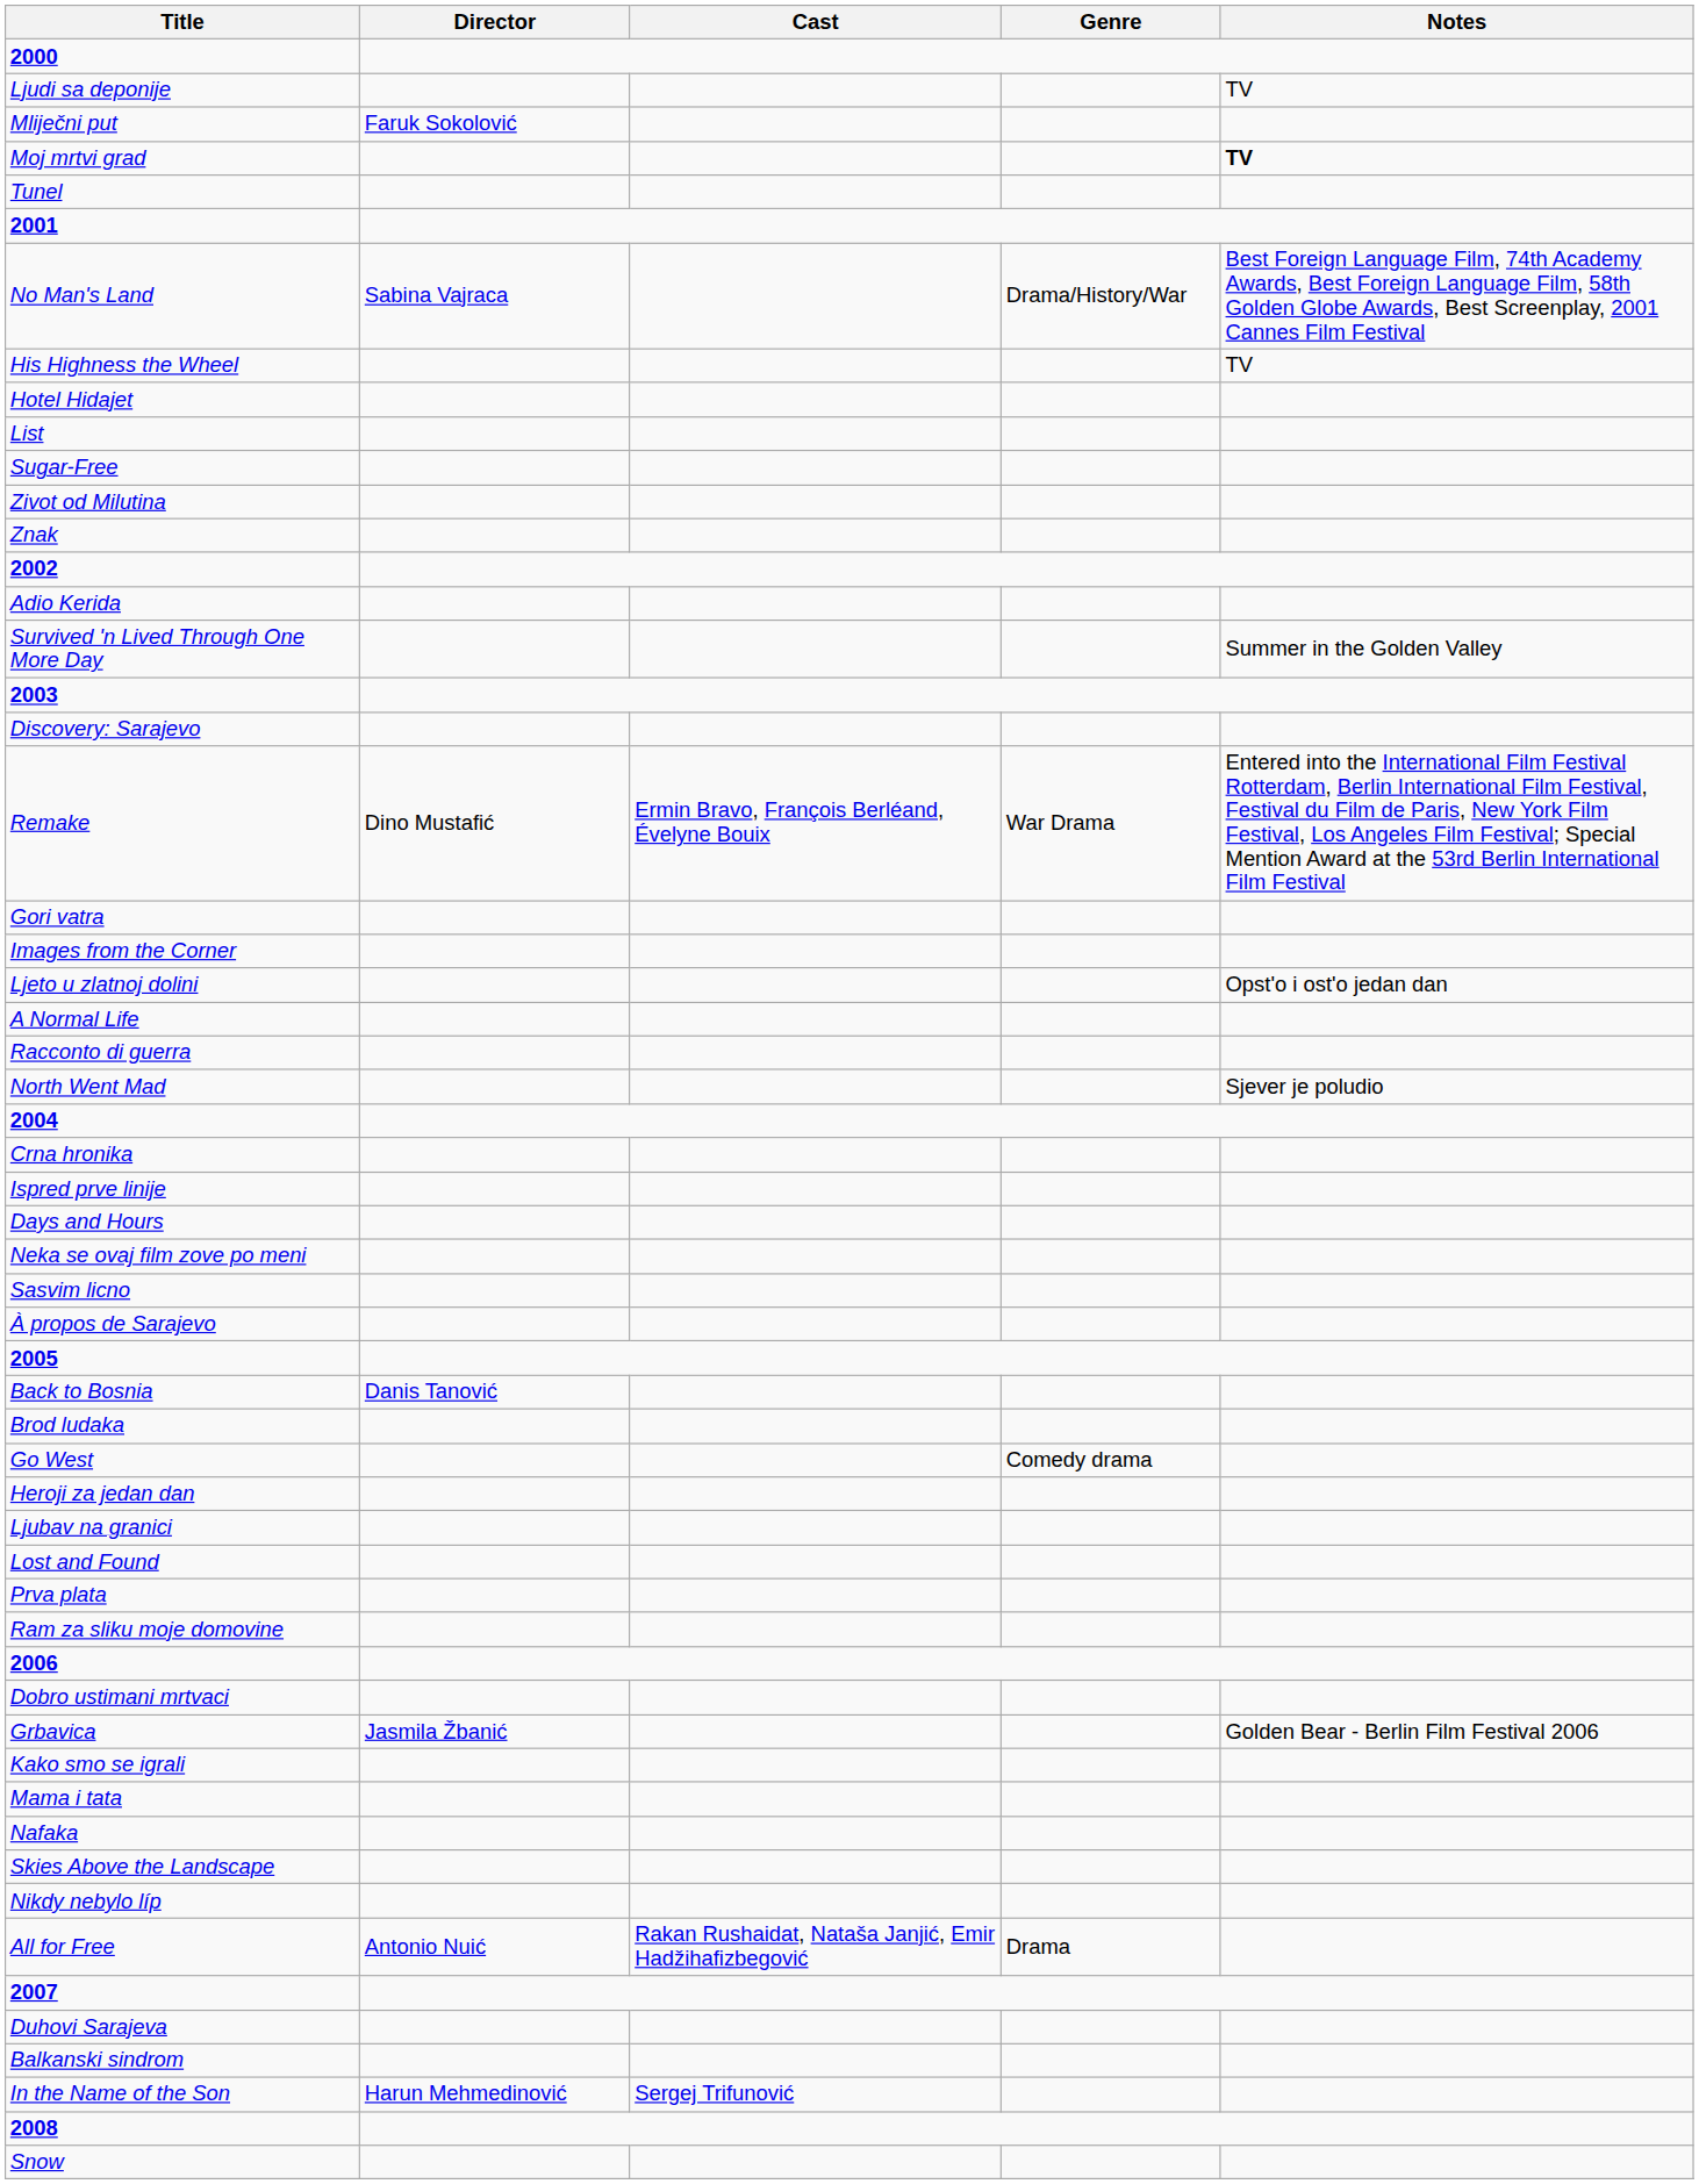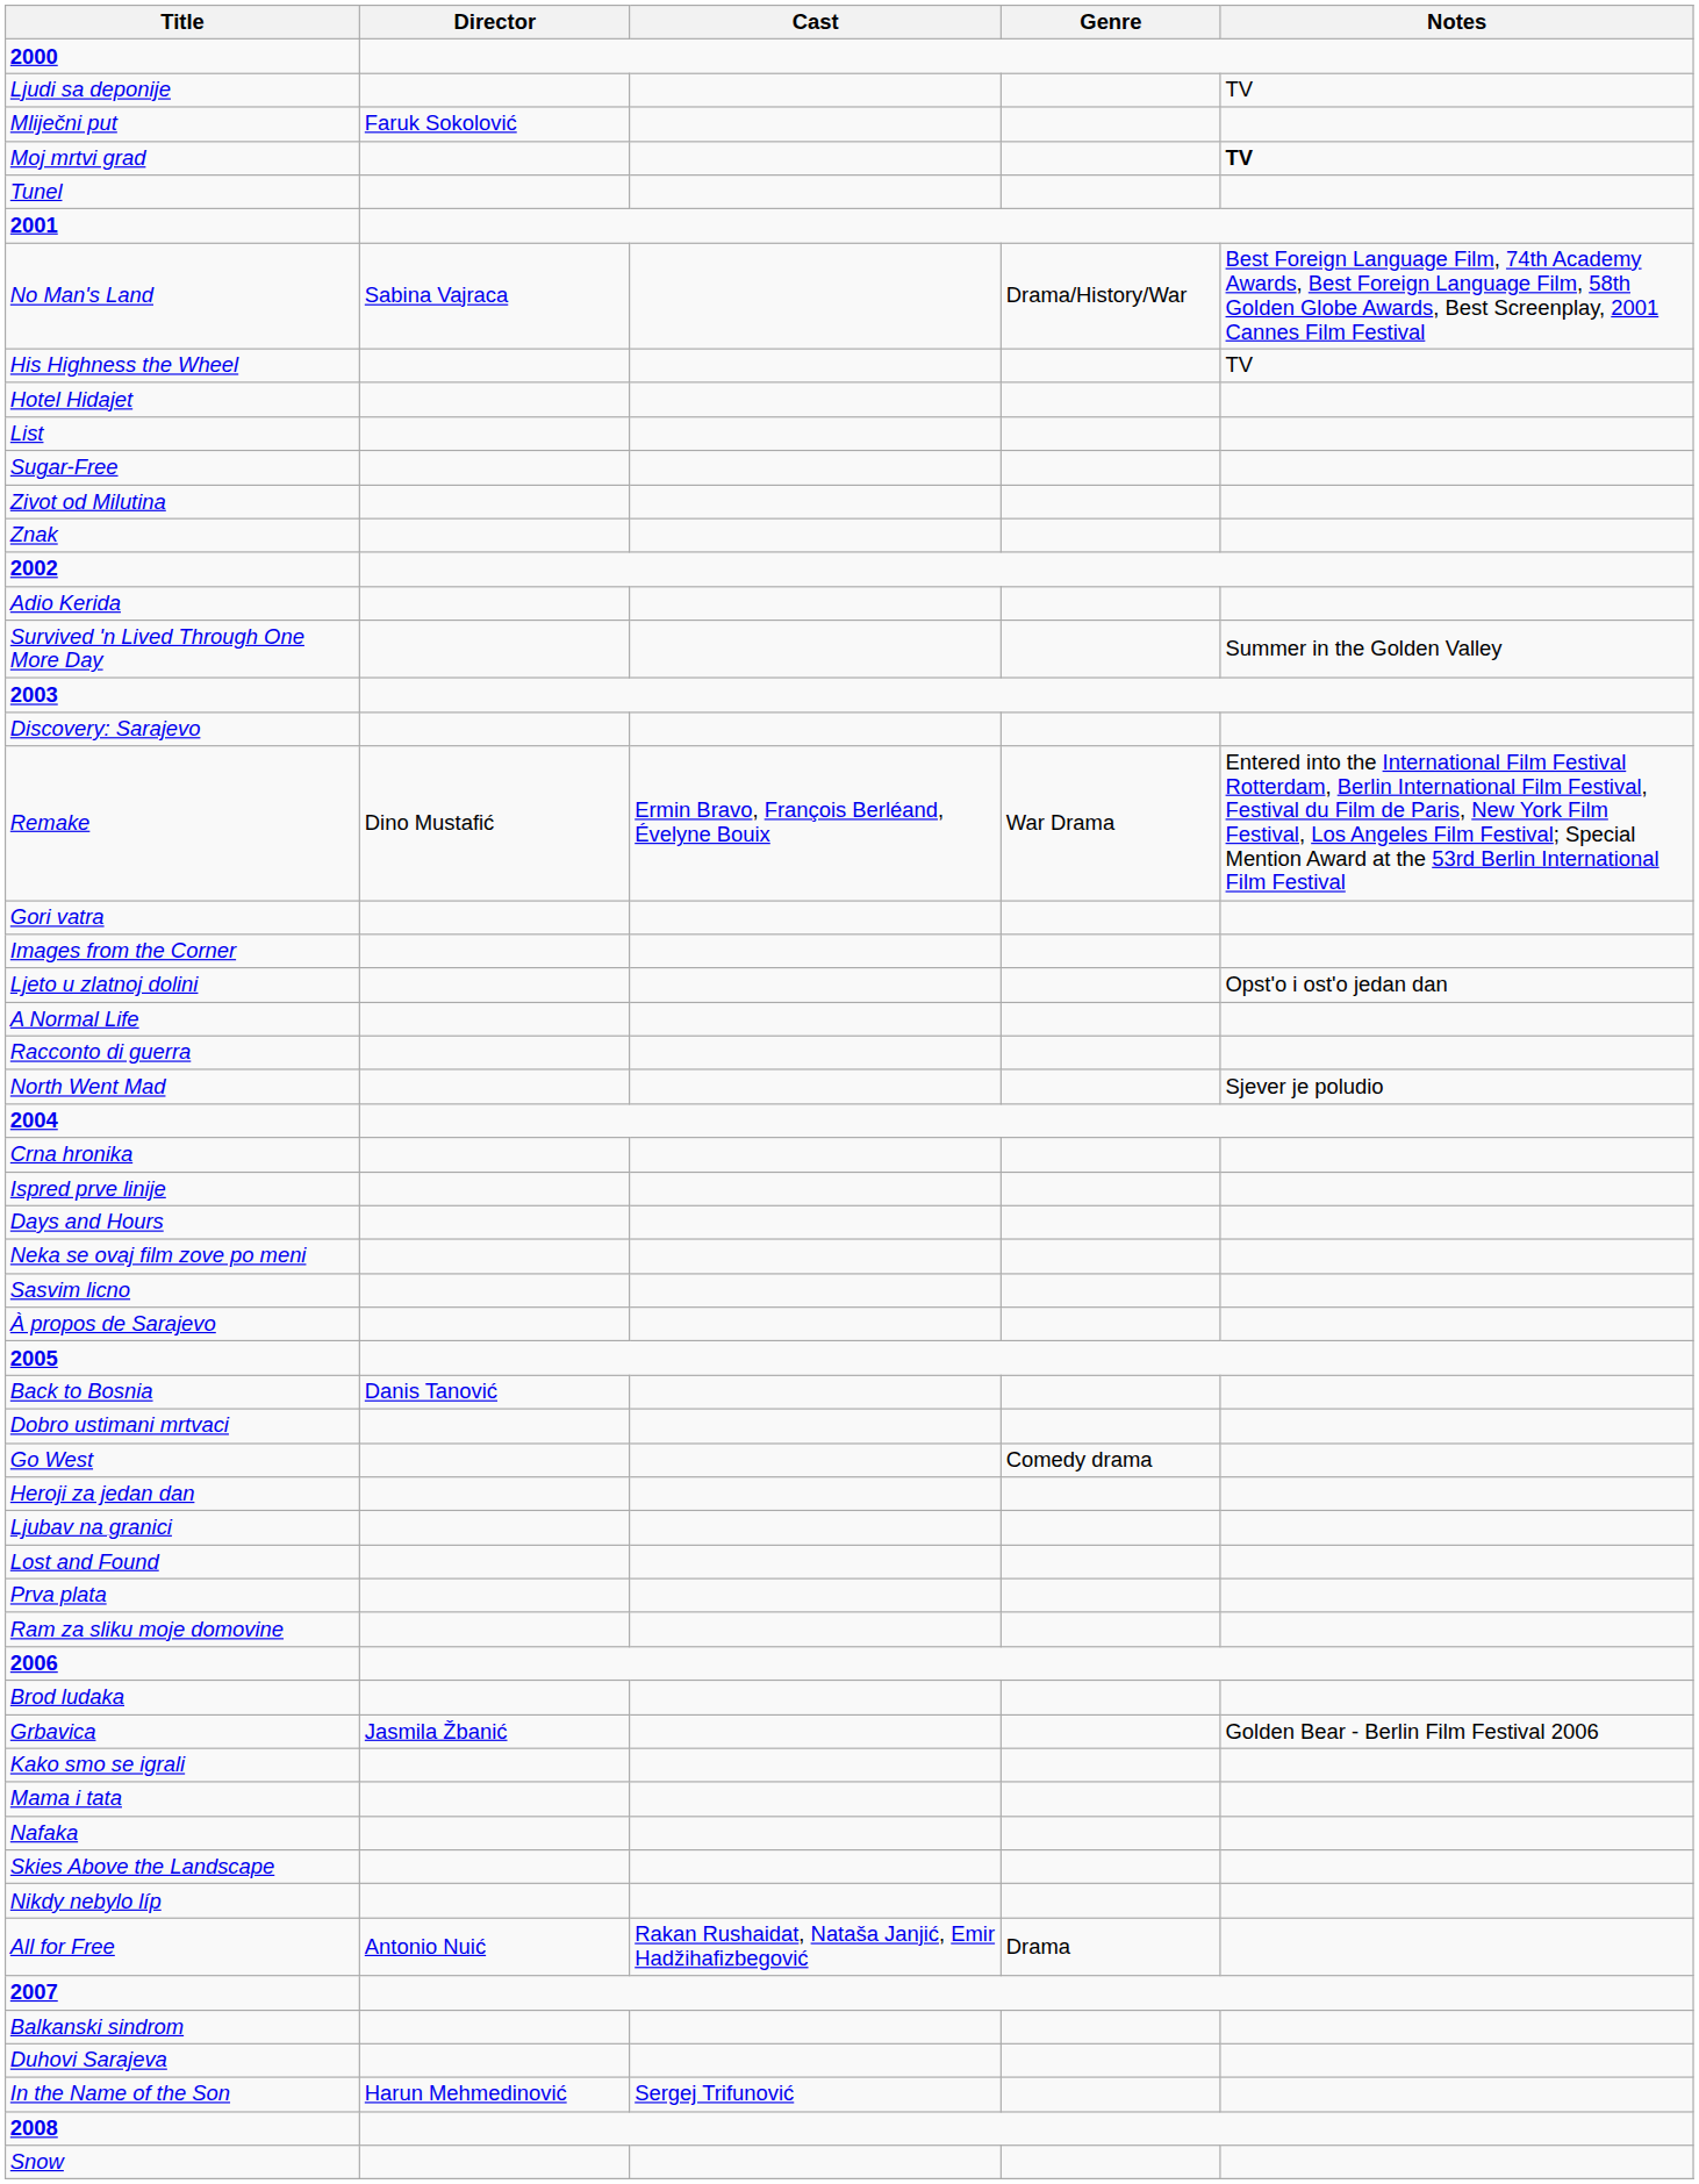 <table class="wikitable" width= "100%">
 <tr>
 <th width=21%>Title</th>
 <th width=16%>Director</th>
 <th width=22%>Cast</th>
 <th width=13%>Genre</th>
 <th width=28%>Notes</th>
 </tr>
 <tr>
 <td><strong><a href='#'>2000</a></strong></td>
 </tr>
 <tr>
 <td><em><a href='#'>Ljudi sa deponije</a> </em></td>
 <td></td>
 <td></td>
 <td></td>
 <td>TV</td>
 </tr>
 <tr>
 <td><em><a href='#'>Mliječni put</a></em></td>
 <td><a href='#'>Faruk Sokolović</a></td>
 <td></td>
 <td></td>
 <td></td>
 </tr>
 <tr>
 <td><em><a href='#'>Moj mrtvi grad</a> </em></td>
 <td></td>
 <td></td>
 <td></td>
 <td><strong>TV</strong></td>
 </tr>
 <tr>
 <td><em><a href='#'>Tunel</a></em></td>
 <td></td>
 <td></td>
 <td></td>
 <td></td>
 </tr>
 <tr>
 <td><strong><a href='#'>2001</a></strong></td>
 </tr>
 <tr>
 <td><em><a href='#'>No Man's Land</a></em></td>
 <td><a href='#'>Sabina Vajraca</a></td>
 <td></td>
 <td>Drama/History/War</td>
 <td><a href='#'>Best Foreign Language Film</a>, <a href='#'>74th Academy Awards</a>, <a href='#'>Best Foreign Language Film</a>, <a href='#'>58th Golden Globe Awards</a>, Best Screenplay, <a href='#'>2001 Cannes Film Festival</a></td>
 </tr>
 <tr>
 <td><em><a href='#'>His Highness the Wheel</a> </em></td>
 <td></td>
 <td></td>
 <td></td>
 <td>TV</td>
 </tr>
 <tr>
 <td><em><a href='#'>Hotel Hidajet</a></em></td>
 <td></td>
 <td></td>
 <td></td>
 <td></td>
 </tr>
 <tr>
 <td><em><a href='#'>List</a></em></td>
 <td></td>
 <td></td>
 <td></td>
 <td></td>
 </tr>
 <tr>
 <td><em><a href='#'>Sugar-Free</a> </em></td>
 <td></td>
 <td></td>
 <td></td>
 <td></td>
 </tr>
 <tr>
 <td><em><a href='#'>Zivot od Milutina</a></em></td>
 <td></td>
 <td></td>
 <td></td>
 <td></td>
 </tr>
 <tr>
 <td><em><a href='#'>Znak</a></em></td>
 <td></td>
 <td></td>
 <td></td>
 <td></td>
 </tr>
 <tr>
 <td><strong><a href='#'>2002</a></strong></td>
 </tr>
 <tr>
 <td><em><a href='#'>Adio Kerida</a></em></td>
 <td></td>
 <td></td>
 <td></td>
 <td></td>
 </tr>
 <tr>
 <td><em><a href='#'>Survived 'n Lived Through One More Day</a> </em></td>
 <td></td>
 <td></td>
 <td></td>
 <td>Summer in the Golden Valley</td>
 </tr>
 <tr>
 <td><strong><a href='#'>2003</a></strong></td>
 </tr>
 <tr>
 <td><em><a href='#'>Discovery: Sarajevo</a></em></td>
 <td></td>
 <td></td>
 <td></td>
 <td></td>
 </tr>
 <tr>
 <td><em><a href='#'>Remake</a></em></td>
 <td>Dino Mustafić</td>
 <td><a href='#'>Ermin Bravo</a>, <a href='#'>François Berléand</a>, <a href='#'>Évelyne Bouix</a></td>
 <td>War Drama</td>
 <td>Entered into the <a href='#'>International Film Festival Rotterdam</a>, <a href='#'>Berlin International Film Festival</a>, <a href='#'>Festival du Film de Paris</a>, <a href='#'>New York Film Festival</a>, <a href='#'>Los Angeles Film Festival</a>; Special Mention Award at the <a href='#'>53rd Berlin International Film Festival</a></td>
 </tr>
 <tr>
 <td><em><a href='#'>Gori vatra</a> </em></td>
 <td></td>
 <td></td>
 <td></td>
 <td></td>
 </tr>
 <tr>
 <td><em><a href='#'>Images from the Corner</a></em></td>
 <td></td>
 <td></td>
 <td></td>
 <td></td>
 </tr>
 <tr>
 <td><em><a href='#'>Ljeto u zlatnoj dolini</a> </em></td>
 <td></td>
 <td></td>
 <td></td>
 <td>Opst'o i ost'o jedan dan</td>
 </tr>
 <tr>
 <td><em><a href='#'>A Normal Life</a></em></td>
 <td></td>
 <td></td>
 <td></td>
 <td></td>
 </tr>
 <tr>
 <td><em><a href='#'>Racconto di guerra</a> </em></td>
 <td></td>
 <td></td>
 <td></td>
 <td></td>
 </tr>
 <tr>
 <td><em><a href='#'>North Went Mad</a></em></td>
 <td></td>
 <td></td>
 <td></td>
 <td>Sjever je poludio</td>
 </tr>
 <tr>
 <td><strong><a href='#'>2004</a></strong></td>
 </tr>
 <tr>
 <td><em><a href='#'>Crna hronika</a></em></td>
 <td></td>
 <td></td>
 <td></td>
 <td></td>
 </tr>
 <tr>
 <td><em><a href='#'>Ispred prve linije</a> </em></td>
 <td></td>
 <td></td>
 <td></td>
 <td></td>
 </tr>
 <tr>
 <td><em><a href='#'>Days and Hours</a></em></td>
 <td></td>
 <td></td>
 <td></td>
 <td></td>
 </tr>
 <tr>
 <td><em><a href='#'>Neka se ovaj film zove po meni</a> </em></td>
 <td></td>
 <td></td>
 <td></td>
 <td></td>
 </tr>
 <tr>
 <td><em><a href='#'>Sasvim licno</a></em></td>
 <td></td>
 <td></td>
 <td></td>
 <td></td>
 </tr>
 <tr>
 <td><em><a href='#'>À propos de Sarajevo</a></em></td>
 <td></td>
 <td></td>
 <td></td>
 <td></td>
 </tr>
 <tr>
 <td><strong><a href='#'>2005</a></strong></td>
 </tr>
 <tr>
 <td><em><a href='#'>Back to Bosnia</a></em></td>
 <td><a href='#'>Danis Tanović</a></td>
 <td></td>
 <td></td>
 <td></td>
 </tr>
 <tr>
-<td><em><a href='#'>Brod ludaka</a> </em></td>
+<td><em><a href='#'>Dobro ustimani mrtvaci</a> </em></td>
 <td></td>
 <td></td>
 <td></td>
 <td></td>
 </tr>
 <tr>
 <td><em><a href='#'>Go West</a></em></td>
 <td></td>
 <td></td>
 <td>Comedy drama</td>
 <td></td>
 </tr>
 <tr>
 <td><em><a href='#'>Heroji za jedan dan</a></em></td>
 <td></td>
 <td></td>
 <td></td>
 <td></td>
 </tr>
 <tr>
 <td><em><a href='#'>Ljubav na granici</a></em></td>
 <td></td>
 <td></td>
 <td></td>
 <td></td>
 </tr>
 <tr>
 <td><em><a href='#'>Lost and Found</a> </em></td>
 <td></td>
 <td></td>
 <td></td>
 <td></td>
 </tr>
 <tr>
 <td><em><a href='#'>Prva plata</a></em></td>
 <td></td>
 <td></td>
 <td></td>
 <td></td>
 </tr>
 <tr>
 <td><em><a href='#'>Ram za sliku moje domovine</a> </em></td>
 <td></td>
 <td></td>
 <td></td>
 <td></td>
 </tr>
 <tr>
 <td><strong><a href='#'>2006</a></strong></td>
 </tr>
 <tr>
-<td><em><a href='#'>Dobro ustimani mrtvaci</a> </em></td>
+<td><em><a href='#'>Brod ludaka</a> </em></td>
 <td></td>
 <td></td>
 <td></td>
 <td></td>
 </tr>
 <tr>
 <td><em><a href='#'>Grbavica</a></em></td>
 <td><a href='#'>Jasmila Žbanić</a></td>
 <td></td>
 <td></td>
 <td>Golden Bear - Berlin Film Festival 2006</td>
 </tr>
 <tr>
 <td><em><a href='#'>Kako smo se igrali</a></em></td>
 <td></td>
 <td></td>
 <td></td>
 <td></td>
 </tr>
 <tr>
 <td><em><a href='#'>Mama i tata</a></em></td>
 <td></td>
 <td></td>
 <td></td>
 <td></td>
 </tr>
 <tr>
 <td><em><a href='#'>Nafaka</a></em></td>
 <td></td>
 <td></td>
 <td></td>
 <td></td>
 </tr>
 <tr>
 <td><em><a href='#'>Skies Above the Landscape</a></em></td>
 <td></td>
 <td></td>
 <td></td>
 <td></td>
 </tr>
 <tr>
 <td><em><a href='#'>Nikdy nebylo líp</a> </em></td>
 <td></td>
 <td></td>
 <td></td>
 <td></td>
 </tr>
 <tr>
 <td><em><a href='#'>All for Free</a></em></td>
 <td><a href='#'>Antonio Nuić</a></td>
 <td><a href='#'>Rakan Rushaidat</a>, <a href='#'>Nataša Janjić</a>, <a href='#'>Emir Hadžihafizbegović</a></td>
 <td>Drama</td>
 <td></td>
 </tr>
 <tr>
 <td><strong><a href='#'>2007</a></strong></td>
 </tr>
 <tr>
-<td><em><a href='#'>Duhovi Sarajeva</a> </em></td>
+<td><em><a href='#'>Balkanski sindrom</a></em></td>
 <td></td>
 <td></td>
 <td></td>
 <td></td>
 </tr>
 <tr>
-<td><em><a href='#'>Balkanski sindrom</a></em></td>
+<td><em><a href='#'>Duhovi Sarajeva</a> </em></td>
 <td></td>
 <td></td>
 <td></td>
 <td></td>
 </tr>
 <tr>
 <td><em><a href='#'>In the Name of the Son</a> </em></td>
 <td><a href='#'>Harun Mehmedinović</a></td>
 <td><a href='#'>Sergej Trifunović</a></td>
 <td></td>
 <td></td>
 </tr>
 <tr>
 <td><strong><a href='#'>2008</a></strong></td>
 </tr>
 <tr>
 <td><em><a href='#'>Snow</a></em></td>
 <td></td>
 <td></td>
 <td></td>
 <td></td>
 </tr>
 <tr>
 </tr>
 </table>
